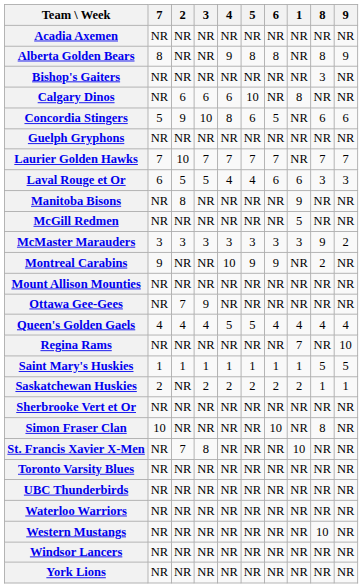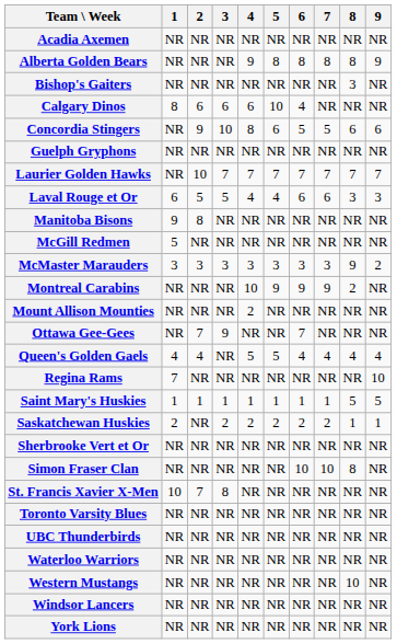 <table class="wikitable sortable" style="font-size:90%; text-align:center;">
 <tr>
 <th scope="col">Team \ Week</th>
-<th scope="col">7</th>
+<th scope="col">1</th>
 <th scope="col">2</th>
 <th scope="col">3</th>
 <th scope="col">4</th>
 <th scope="col">5</th>
 <th scope="col">6</th>
-<th scope="col">1</th>
+<th scope="col">7</th>
 <th scope="col">8</th>
 <th scope="col">9</th>
 </tr>
 <tr>
 <th scope="row"><a href='#'>Acadia Axemen</a></th>
 <td>NR</td>
 <td>NR</td>
 <td>NR</td>
 <td>NR</td>
 <td>NR</td>
 <td>NR</td>
 <td>NR</td>
 <td>NR</td>
 <td>NR</td>
 </tr>
 <tr>
 <th scope="row"><a href='#'>Alberta Golden Bears</a></th>
-<td>8</td>
+<td>NR</td>
 <td>NR</td>
 <td>NR</td>
 <td>9</td>
 <td>8</td>
 <td>8</td>
-<td>NR</td>
+<td>8</td>
 <td>8</td>
 <td>9</td>
 </tr>
 <tr>
 <th scope="row"><a href='#'>Bishop's Gaiters</a></th>
 <td>NR</td>
 <td>NR</td>
 <td>NR</td>
 <td>NR</td>
 <td>NR</td>
 <td>NR</td>
 <td>NR</td>
 <td>3</td>
 <td>NR</td>
 </tr>
 <tr>
 <th scope="row"><a href='#'>Calgary Dinos</a></th>
-<td>NR</td>
+<td>8</td>
 <td>6</td>
 <td>6</td>
 <td>6</td>
 <td data-sort-value="9+">10</td>
+<td>4</td>
 <td>NR</td>
-<td>8</td>
 <td>NR</td>
 <td>NR</td>
 </tr>
 <tr>
 <th scope="row"><a href='#'>Concordia Stingers</a></th>
-<td>5</td>
+<td>NR</td>
 <td>9</td>
 <td data-sort-value="9+">10</td>
 <td>8</td>
 <td>6</td>
 <td>5</td>
-<td>NR</td>
+<td>5</td>
 <td>6</td>
 <td>6</td>
 </tr>
 <tr>
 <th scope="row"><a href='#'>Guelph Gryphons</a></th>
 <td>NR</td>
 <td>NR</td>
 <td>NR</td>
 <td>NR</td>
 <td>NR</td>
 <td>NR</td>
 <td>NR</td>
 <td>NR</td>
 <td>NR</td>
 </tr>
 <tr>
 <th scope="row"><a href='#'>Laurier Golden Hawks</a></th>
-<td>7</td>
+<td>NR</td>
 <td data-sort-value="9+">10</td>
 <td>7</td>
 <td>7</td>
 <td>7</td>
 <td>7</td>
-<td>NR</td>
+<td>7</td>
 <td>7</td>
 <td>7</td>
 </tr>
 <tr>
 <th scope="row"><a href='#'>Laval Rouge et Or</a></th>
 <td>6</td>
 <td>5</td>
 <td>5</td>
 <td>4</td>
 <td>4</td>
 <td>6</td>
 <td>6</td>
 <td>3</td>
 <td>3</td>
 </tr>
 <tr>
 <th scope="row"><a href='#'>Manitoba Bisons</a></th>
-<td>NR</td>
+<td>9</td>
 <td>8</td>
-<td>NR</td>
-<td>NR</td>
-<td>NR</td>
-<td>NR</td>
-<td>9</td>
-<td>NR</td>
-<td>NR</td>
-</tr>
-<tr>
-<th scope="row"><a href='#'>McGill Redmen</a></th>
 <td>NR</td>
 <td>NR</td>
 <td>NR</td>
 <td>NR</td>
 <td>NR</td>
 <td>NR</td>
+<td>NR</td>
+</tr>
+<tr>
+<th scope="row"><a href='#'>McGill Redmen</a></th>
 <td>5</td>
+<td>NR</td>
+<td>NR</td>
+<td>NR</td>
+<td>NR</td>
+<td>NR</td>
+<td>NR</td>
 <td>NR</td>
 <td>NR</td>
 </tr>
 <tr>
 <th scope="row"><a href='#'>McMaster Marauders</a></th>
 <td>3</td>
 <td>3</td>
 <td>3</td>
 <td>3</td>
 <td>3</td>
 <td>3</td>
 <td>3</td>
 <td>9</td>
 <td>2</td>
 </tr>
 <tr>
 <th scope="row"><a href='#'>Montreal Carabins</a></th>
-<td>9</td>
+<td>NR</td>
 <td>NR</td>
 <td>NR</td>
 <td data-sort-value="9+">10</td>
 <td>9</td>
 <td>9</td>
-<td>NR</td>
+<td>9</td>
 <td>2</td>
 <td>NR</td>
 </tr>
 <tr>
 <th scope="row"><a href='#'>Mount Allison Mounties</a></th>
 <td>NR</td>
 <td>NR</td>
 <td>NR</td>
-<td>NR</td>
+<td>2</td>
 <td>NR</td>
 <td>NR</td>
 <td>NR</td>
 <td>NR</td>
 <td>NR</td>
 </tr>
 <tr>
 <th scope="row"><a href='#'>Ottawa Gee-Gees</a></th>
 <td>NR</td>
 <td>7</td>
 <td>9</td>
 <td>NR</td>
 <td>NR</td>
-<td>NR</td>
+<td>7</td>
 <td>NR</td>
 <td>NR</td>
 <td>NR</td>
 </tr>
 <tr>
 <th scope="row"><a href='#'>Queen's Golden Gaels</a></th>
 <td>4</td>
 <td>4</td>
-<td>4</td>
+<td>NR</td>
 <td>5</td>
 <td>5</td>
 <td>4</td>
 <td>4</td>
 <td>4</td>
 <td>4</td>
 </tr>
 <tr>
 <th scope="row"><a href='#'>Regina Rams</a></th>
+<td>7</td>
 <td>NR</td>
 <td>NR</td>
 <td>NR</td>
 <td>NR</td>
 <td>NR</td>
 <td>NR</td>
-<td>7</td>
 <td>NR</td>
 <td data-sort-value="9+">10</td>
 </tr>
 <tr>
 <th scope="row"><a href='#'>Saint Mary's Huskies</a></th>
 <td>1</td>
 <td>1</td>
 <td>1</td>
 <td>1</td>
 <td>1</td>
 <td>1</td>
 <td>1</td>
 <td>5</td>
 <td>5</td>
 </tr>
 <tr>
 <th scope="row"><a href='#'>Saskatchewan Huskies</a></th>
 <td>2</td>
 <td>NR</td>
 <td>2</td>
 <td>2</td>
 <td>2</td>
 <td>2</td>
 <td>2</td>
 <td>1</td>
 <td>1</td>
 </tr>
 <tr>
 <th scope="row"><a href='#'>Sherbrooke Vert et Or</a></th>
 <td>NR</td>
 <td>NR</td>
 <td>NR</td>
 <td>NR</td>
 <td>NR</td>
 <td>NR</td>
 <td>NR</td>
 <td>NR</td>
 <td>NR</td>
 </tr>
 <tr>
 <th scope="row"><a href='#'>Simon Fraser Clan</a></th>
-<td data-sort-value="9+">10</td>
+<td>NR</td>
 <td>NR</td>
 <td>NR</td>
 <td>NR</td>
 <td>NR</td>
 <td data-sort-value="9+">10</td>
-<td>NR</td>
+<td data-sort-value="9+">10</td>
 <td>8</td>
 <td>NR</td>
 </tr>
 <tr>
 <th scope="row"><a href='#'>St. Francis Xavier X-Men</a></th>
-<td>NR</td>
+<td data-sort-value="9+">10</td>
 <td>7</td>
 <td>8</td>
 <td>NR</td>
 <td>NR</td>
 <td>NR</td>
-<td data-sort-value="9+">10</td>
+<td>NR</td>
 <td>NR</td>
 <td>NR</td>
 </tr>
 <tr>
 <th scope="row"><a href='#'>Toronto Varsity Blues</a></th>
 <td>NR</td>
 <td>NR</td>
 <td>NR</td>
 <td>NR</td>
 <td>NR</td>
 <td>NR</td>
 <td>NR</td>
 <td>NR</td>
 <td>NR</td>
 </tr>
 <tr>
 <th scope="row"><a href='#'>UBC Thunderbirds</a></th>
 <td>NR</td>
 <td>NR</td>
 <td>NR</td>
 <td>NR</td>
 <td>NR</td>
 <td>NR</td>
 <td>NR</td>
 <td>NR</td>
 <td>NR</td>
 </tr>
 <tr>
 <th scope="row"><a href='#'>Waterloo Warriors</a></th>
 <td>NR</td>
 <td>NR</td>
 <td>NR</td>
 <td>NR</td>
 <td>NR</td>
 <td>NR</td>
 <td>NR</td>
 <td>NR</td>
 <td>NR</td>
 </tr>
 <tr>
 <th scope="row"><a href='#'>Western Mustangs</a></th>
 <td>NR</td>
 <td>NR</td>
 <td>NR</td>
 <td>NR</td>
 <td>NR</td>
 <td>NR</td>
 <td>NR</td>
 <td data-sort-value="9+">10</td>
 <td>NR</td>
 </tr>
 <tr>
 <th scope="row"><a href='#'>Windsor Lancers</a></th>
 <td>NR</td>
 <td>NR</td>
 <td>NR</td>
 <td>NR</td>
 <td>NR</td>
 <td>NR</td>
 <td>NR</td>
 <td>NR</td>
 <td>NR</td>
 </tr>
 <tr>
 <th scope="row"><a href='#'>York Lions</a></th>
 <td>NR</td>
 <td>NR</td>
 <td>NR</td>
 <td>NR</td>
 <td>NR</td>
 <td>NR</td>
 <td>NR</td>
 <td>NR</td>
 <td>NR</td>
 </tr>
 </table>
